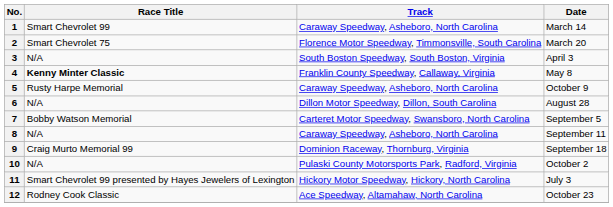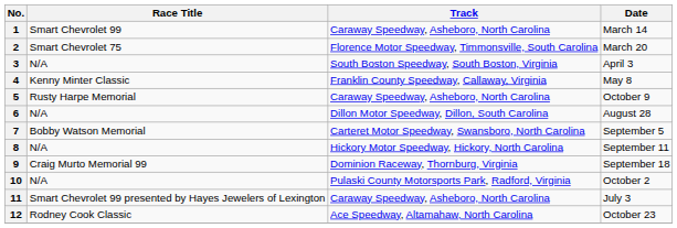 <table class="wikitable" style="font-size:85%;">
 <tr>
 <th>No.</th>
 <th>Race Title</th>
 <th><a href='#'>Track</a></th>
 <th>Date</th>
 </tr>
 <tr>
 <th>1</th>
 <td>Smart Chevrolet 99</td>
 <td><a href='#'>Caraway Speedway</a>, <a href='#'>Asheboro, North Carolina</a></td>
 <td>March 14</td>
 </tr>
 <tr>
 <th>2</th>
 <td>Smart Chevrolet 75</td>
 <td><a href='#'>Florence Motor Speedway</a>, <a href='#'>Timmonsville, South Carolina</a></td>
 <td>March 20</td>
 </tr>
 <tr>
 <th>3</th>
 <td>N/A</td>
 <td><a href='#'>South Boston Speedway</a>, <a href='#'>South Boston, Virginia</a></td>
 <td>April 3</td>
 </tr>
 <tr>
 <th>4</th>
-<td><strong>Kenny Minter Classic</strong></td>
+<td>Kenny Minter Classic</td>
 <td><a href='#'>Franklin County Speedway</a>, <a href='#'>Callaway, Virginia</a></td>
 <td>May 8</td>
 </tr>
 <tr>
 <th>5</th>
 <td>Rusty Harpe Memorial</td>
 <td><a href='#'>Caraway Speedway</a>, <a href='#'>Asheboro, North Carolina</a></td>
 <td>October 9</td>
 </tr>
 <tr>
 <th>6</th>
 <td>N/A</td>
 <td><a href='#'>Dillon Motor Speedway</a>, <a href='#'>Dillon, South Carolina</a></td>
 <td>August 28</td>
 </tr>
 <tr>
 <th>7</th>
 <td>Bobby Watson Memorial</td>
 <td><a href='#'>Carteret Motor Speedway</a>, <a href='#'>Swansboro, North Carolina</a></td>
 <td>September 5</td>
 </tr>
 <tr>
 <th>8</th>
 <td>N/A</td>
-<td><a href='#'>Caraway Speedway</a>, <a href='#'>Asheboro, North Carolina</a></td>
+<td><a href='#'>Hickory Motor Speedway</a>, <a href='#'>Hickory, North Carolina</a></td>
 <td>September 11</td>
 </tr>
 <tr>
 <th>9</th>
 <td>Craig Murto Memorial 99</td>
 <td><a href='#'>Dominion Raceway</a>, <a href='#'>Thornburg, Virginia</a></td>
 <td>September 18</td>
 </tr>
 <tr>
 <th>10</th>
 <td>N/A</td>
 <td><a href='#'>Pulaski County Motorsports Park</a>, <a href='#'>Radford, Virginia</a></td>
 <td>October 2</td>
 </tr>
 <tr>
 <th>11</th>
 <td>Smart Chevrolet 99 presented by Hayes Jewelers of Lexington</td>
-<td><a href='#'>Hickory Motor Speedway</a>, <a href='#'>Hickory, North Carolina</a></td>
+<td><a href='#'>Caraway Speedway</a>, <a href='#'>Asheboro, North Carolina</a></td>
 <td>July 3</td>
 </tr>
 <tr>
 <th>12</th>
 <td>Rodney Cook Classic</td>
 <td><a href='#'>Ace Speedway</a>, <a href='#'>Altamahaw, North Carolina</a></td>
 <td>October 23</td>
 </tr>
 <tr>
 </tr>
 </table>
